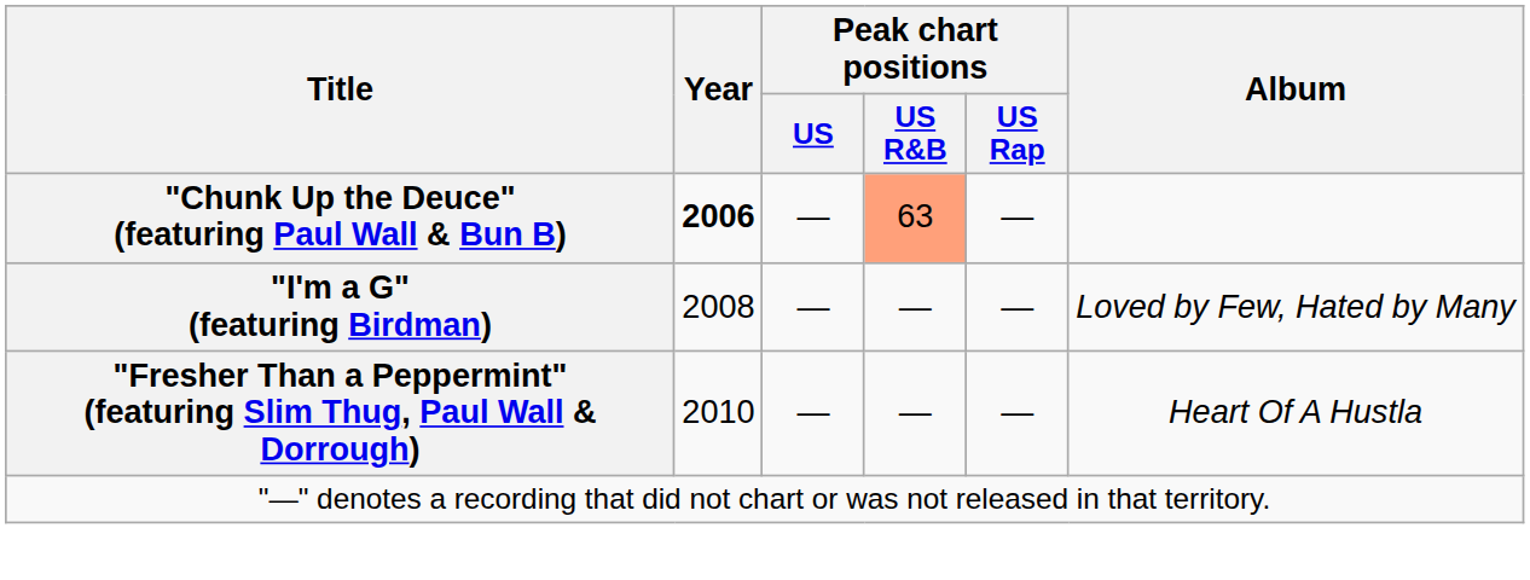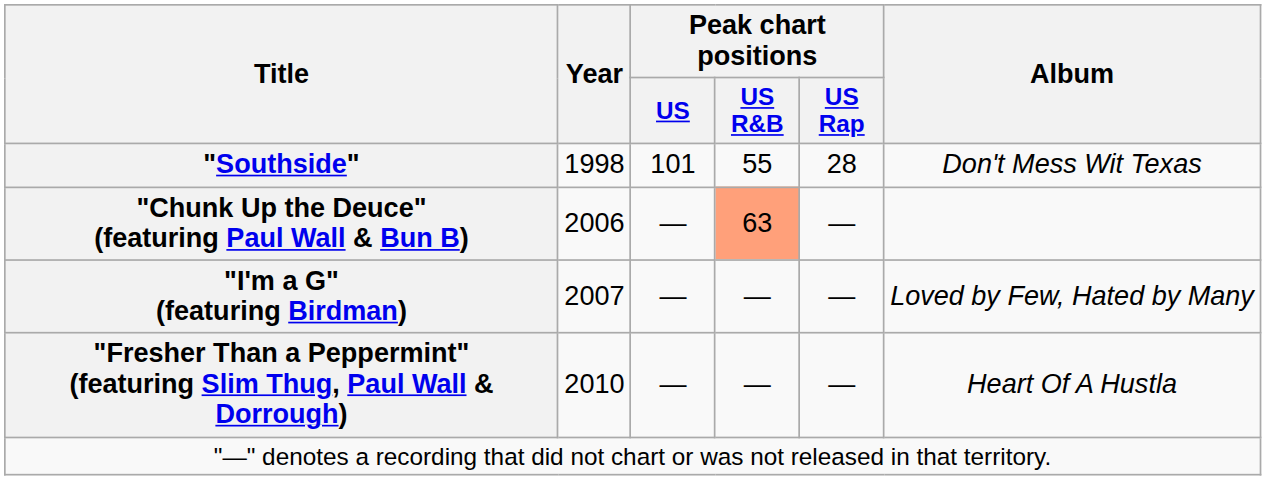 <table class="wikitable plainrowheaders" style="text-align:center;">
 <tr>
 <th scope="col" rowspan="2" style="width:20em;">Title</th>
 <th scope="col" rowspan="2">Year</th>
 <th scope="col" colspan="3">Peak chart positions</th>
 <th scope="col" rowspan="2">Album</th>
 </tr>
 <tr>
 <th style="width:3em;font-size:90%;"><a href='#'>US</a></th>
 <th style="width:3em;font-size:90%;"><a href='#'>US R&B</a></th>
 <th style="width:3em;font-size:90%;"><a href='#'>US Rap</a></th>
 </tr>
 <tr>
+<th scope="row">"<a href='#'>Southside</a>"</th>
+<td>1998</td>
+<td>101</td>
+<td>55</td>
+<td>28</td>
+<td><em>Don't Mess Wit Texas</em></td>
+</tr>
+<tr>
 <th scope="row">"Chunk Up the Deuce"<br><span>(featuring <a href='#'>Paul Wall</a> & <a href='#'>Bun B</a>)</span></th>
-<td><strong>2006</strong></td>
+<td>2006</td>
 <td>—</td>
 <td style="background: lightsalmon;">63</td>
 <td>—</td>
 <td></td>
 </tr>
 <tr>
 <th scope="row">"I'm a G"<br><span>(featuring <a href='#'>Birdman</a>)</span></th>
-<td>2008</td>
+<td>2007</td>
 <td>—</td>
 <td>—</td>
 <td>—</td>
 <td><em>Loved by Few, Hated by Many</em></td>
 </tr>
 <tr>
 <th scope="row">"Fresher Than a Peppermint"<br><span>(featuring <a href='#'>Slim Thug</a>, <a href='#'>Paul Wall</a> & <a href='#'>Dorrough</a>)</span></th>
 <td>2010</td>
 <td>—</td>
 <td>—</td>
 <td>—</td>
 <td><em>Heart Of A Hustla</em></td>
 </tr>
 <tr>
 <td colspan="6" style="font-size:90%">"—" denotes a recording that did not chart or was not released in that territory.</td>
 </tr>
 </table>
